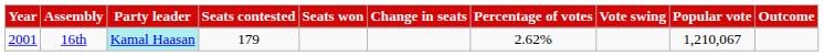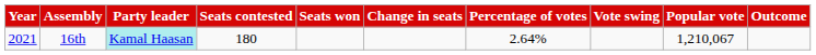 <table class="wikitable sortable" style="text-align:center;">
 <tr>
 <th style="background-color:#D60505;color:white">Year</th>
 <th style="background-color:#D60505;color:white">Assembly</th>
 <th style="background-color:#D60505;color:white">Party leader</th>
 <th style="background-color:#D60505;color:white">Seats contested</th>
 <th style="background-color:#D60505;color:white">Seats won</th>
 <th style="background-color:#D60505;color:white">Change in seats</th>
 <th style="background-color:#D60505;color:white">Percentage of votes</th>
 <th style="background-color:#D60505;color:white">Vote swing</th>
 <th style="background-color:#D60505;color:white">Popular vote</th>
 <th style="background-color:#D60505;color:white">Outcome</th>
 </tr>
 <tr>
-<td><a href='#'>2001</a></td>
+<td><a href='#'>2021</a></td>
 <td><a href='#'>16th</a></td>
 <td style="background: paleturquoise;"><a href='#'>Kamal&nbsp;Haasan</a></td>
-<td>179</td>
+<td>180</td>
 <td></td>
 <td></td>
-<td>2.62%</td>
+<td>2.64%</td>
 <td></td>
 <td>1,210,067</td>
 <td></td>
 </tr>
 </table>
